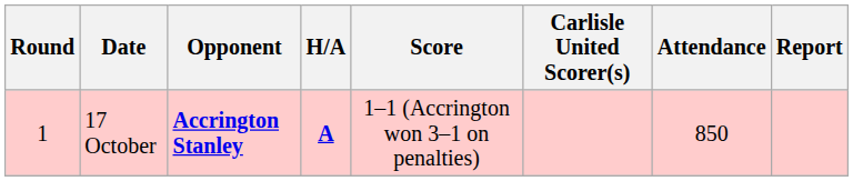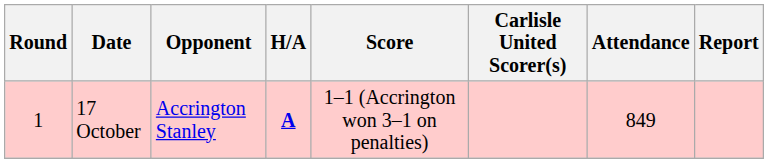 <table class="wikitable" style="text-align:center">
 <tr>
 <th>Round</th>
 <th>Date</th>
 <th>Opponent</th>
 <th>H/A</th>
 <th>Score</th>
 <th>Carlisle United Scorer(s)</th>
 <th>Attendance</th>
 <th>Report</th>
 </tr>
 <tr bgcolor=#FFCCCC>
 <td>1</td>
 <td align=left>17 October</td>
-<td align=left><strong><a href='#'>Accrington Stanley</a></strong></td>
+<td align=left><a href='#'>Accrington Stanley</a></td>
 <td><strong><a href='#'>A</a></strong></td>
 <td>1–1 (Accrington won 3–1 on penalties)</td>
 <td align=left></td>
-<td>850</td>
+<td>849</td>
 <td></td>
 </tr>
 <tr>
 </tr>
 </table>
